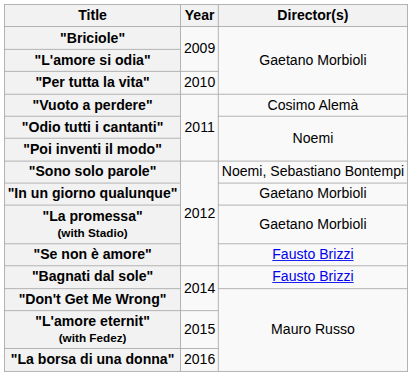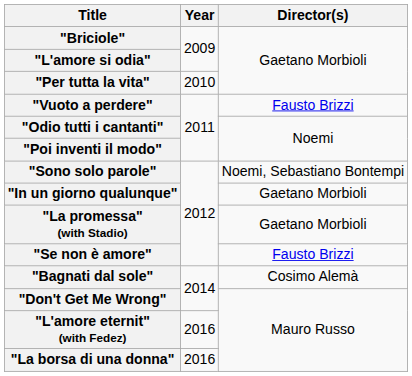 <table class="wikitable plainrowheaders" style="text-align:center;">
 <tr>
 <th scope="col">Title</th>
 <th scope="col">Year</th>
 <th scope="col">Director(s)</th>
 </tr>
 <tr>
 <th scope="row">"Briciole"</th>
 <td rowspan="2">2009</td>
 <td rowspan="3">Gaetano Morbioli</td>
 </tr>
 <tr>
 <th scope="row">"L'amore si odia"</th>
 </tr>
 <tr>
 <th scope="row">"Per tutta la vita"</th>
 <td>2010</td>
 </tr>
 <tr>
 <th scope="row">"Vuoto a perdere"</th>
 <td rowspan="3">2011</td>
-<td>Cosimo Alemà</td>
+<td><a href='#'>Fausto Brizzi</a></td>
 </tr>
 <tr>
 <th scope="row">"Odio tutti i cantanti"</th>
 <td rowspan="2">Noemi</td>
 </tr>
 <tr>
 <th scope="row">"Poi inventi il modo"</th>
 </tr>
 <tr>
 <th scope="row">"Sono solo parole"</th>
 <td rowspan="4">2012</td>
 <td>Noemi, Sebastiano Bontempi</td>
 </tr>
 <tr>
 <th scope="row">"In un giorno qualunque"</th>
 <td>Gaetano Morbioli</td>
 </tr>
 <tr>
 <th scope="row">"La promessa"<br><small>(with Stadio)</small></th>
 <td>Gaetano Morbioli</td>
 </tr>
 <tr>
 <th scope="row">"Se non è amore"</th>
 <td><a href='#'>Fausto Brizzi</a></td>
 </tr>
 <tr>
 <th scope="row">"Bagnati dal sole"</th>
 <td rowspan="2">2014</td>
-<td><a href='#'>Fausto Brizzi</a></td>
+<td>Cosimo Alemà</td>
 </tr>
 <tr>
 <th scope="row">"Don't Get Me Wrong"</th>
 <td rowspan="3">Mauro Russo</td>
 </tr>
 <tr>
 <th scope="row">"L'amore eternit"<br><small>(with Fedez)</small></th>
-<td>2015</td>
+<td>2016</td>
 </tr>
 <tr>
 <th scope="row">"La borsa di una donna"</th>
 <td>2016</td>
 </tr>
 </table>
